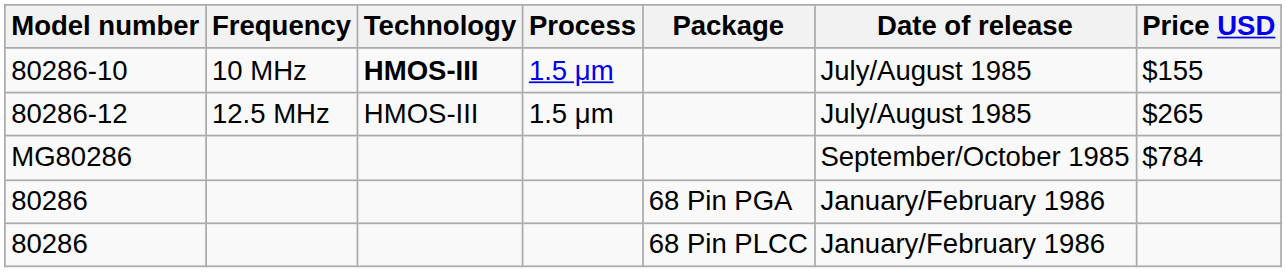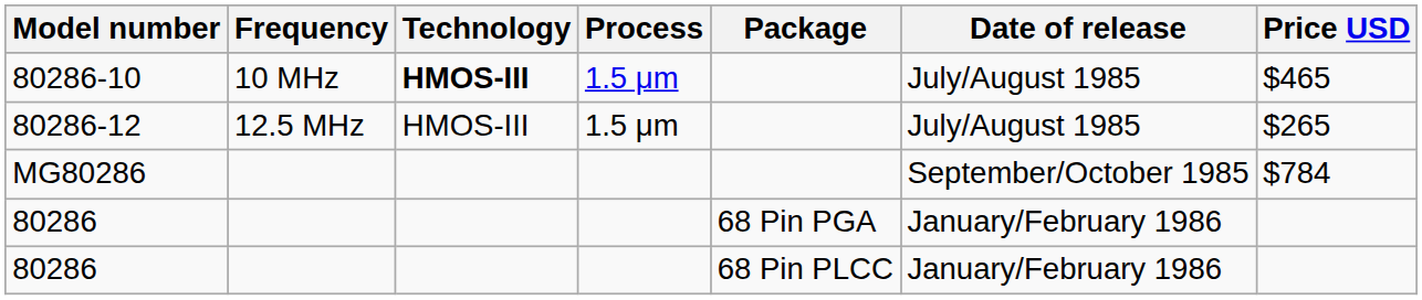 <table class="wikitable">
 <tr>
 <th>Model number</th>
 <th>Frequency</th>
 <th>Technology</th>
 <th>Process</th>
 <th>Package</th>
 <th>Date of release</th>
 <th>Price <a href='#'>USD</a></th>
 </tr>
 <tr>
 <td>80286-10</td>
 <td>10 MHz</td>
 <td><strong>HMOS-III</strong></td>
 <td><a href='#'>1.5 μm</a></td>
 <td></td>
 <td>July/August 1985</td>
-<td>$155</td>
+<td>$465</td>
 </tr>
 <tr>
 <td>80286-12</td>
 <td>12.5 MHz</td>
 <td>HMOS-III</td>
 <td>1.5 μm</td>
 <td></td>
 <td>July/August 1985</td>
 <td>$265</td>
 </tr>
 <tr>
 <td>MG80286</td>
 <td></td>
 <td></td>
 <td></td>
 <td></td>
 <td>September/October 1985</td>
 <td>$784</td>
 </tr>
 <tr>
 <td>80286</td>
 <td></td>
 <td></td>
 <td></td>
 <td>68 Pin PGA</td>
 <td>January/February 1986</td>
 <td></td>
 </tr>
 <tr>
 <td>80286</td>
 <td></td>
 <td></td>
 <td></td>
 <td>68 Pin PLCC</td>
 <td>January/February 1986</td>
 <td></td>
 </tr>
 </table>
